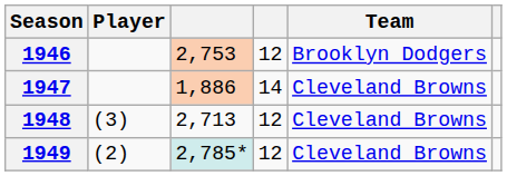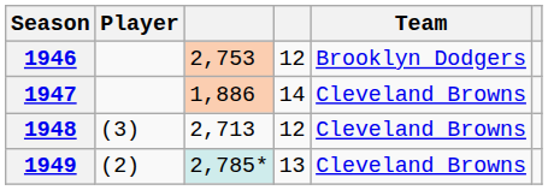 <table class="plainrowheaders sortable wikitable">
 <tr>
 <th scope=col>Season</th>
 <th scope=col>Player</th>
 <th scope=col></th>
 <th scope=col></th>
 <th scope=col>Team</th>
 <th scope=col class= "unsortable"></th>
 </tr>
 <tr>
 <th scope=row><a href='#'>1946</a></th>
 <td></td>
 <td style="background-color:#FBCEB1">2,753</td>
 <td>12</td>
 <td><a href='#'>Brooklyn Dodgers</a></td>
 <td></td>
 </tr>
 <tr>
 <th scope=row><a href='#'>1947</a></th>
 <td></td>
 <td style="background-color:#FBCEB1">1,886</td>
 <td>14</td>
 <td><a href='#'>Cleveland Browns</a></td>
 <td></td>
 </tr>
 <tr>
 <th scope=row><a href='#'>1948</a></th>
 <td> (3)</td>
 <td>2,713</td>
 <td>12</td>
 <td><a href='#'>Cleveland Browns</a></td>
 <td></td>
 </tr>
 <tr>
 <th scope=row><a href='#'>1949</a></th>
 <td> (2)</td>
 <td style="background-color:#CFECEC">2,785*</td>
-<td>12</td>
+<td>13</td>
 <td><a href='#'>Cleveland Browns</a></td>
 <td></td>
 </tr>
 </table>
